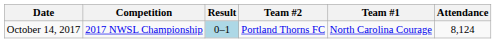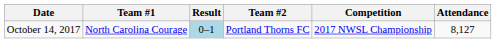 <table class="wikitable">
 <tr>
 <th>Date</th>
-<th>Competition</th>
+<th>Team #1</th>
 <th>Result</th>
 <th>Team #2</th>
-<th>Team #1</th>
+<th>Competition</th>
 <th>Attendance</th>
 </tr>
 <tr>
 <td>October 14, 2017</td>
-<td><a href='#'>2017 NWSL Championship</a></td>
+<td> <a href='#'>North Carolina Courage</a></td>
 <td style="background: lightblue; text-align:center;">0–1</td>
 <td> <a href='#'>Portland Thorns FC</a></td>
-<td> <a href='#'>North Carolina Courage</a></td>
-<td style="text-align:center;">8,124</td>
+<td><a href='#'>2017 NWSL Championship</a></td>
+<td style="text-align:center;">8,127</td>
 </tr>
 </table>
